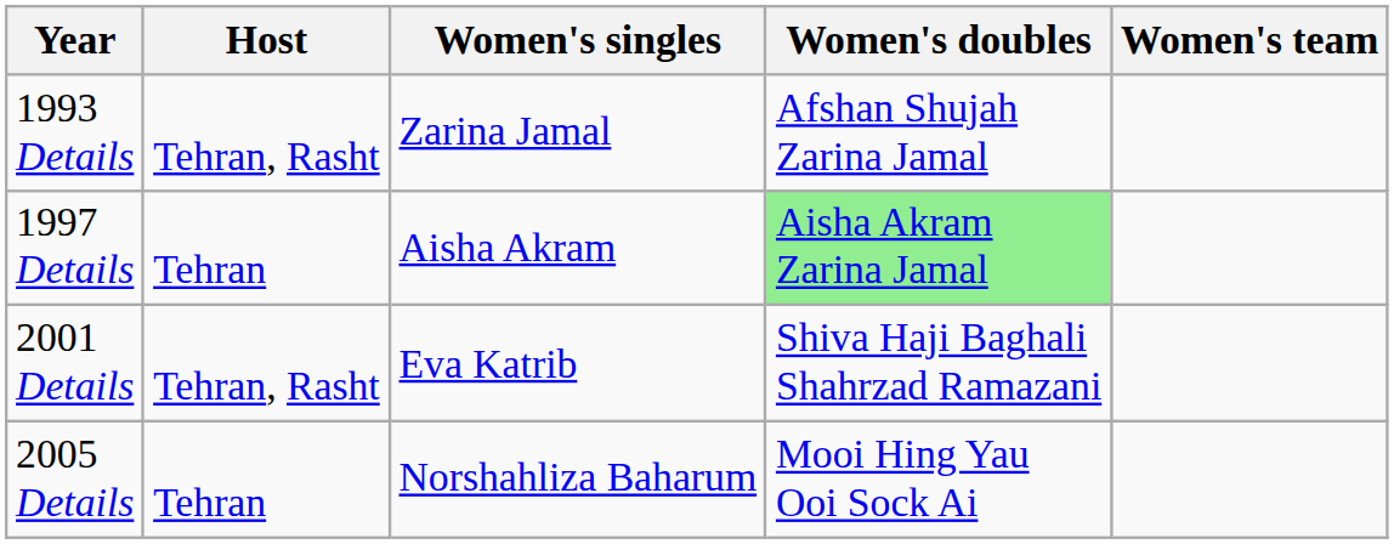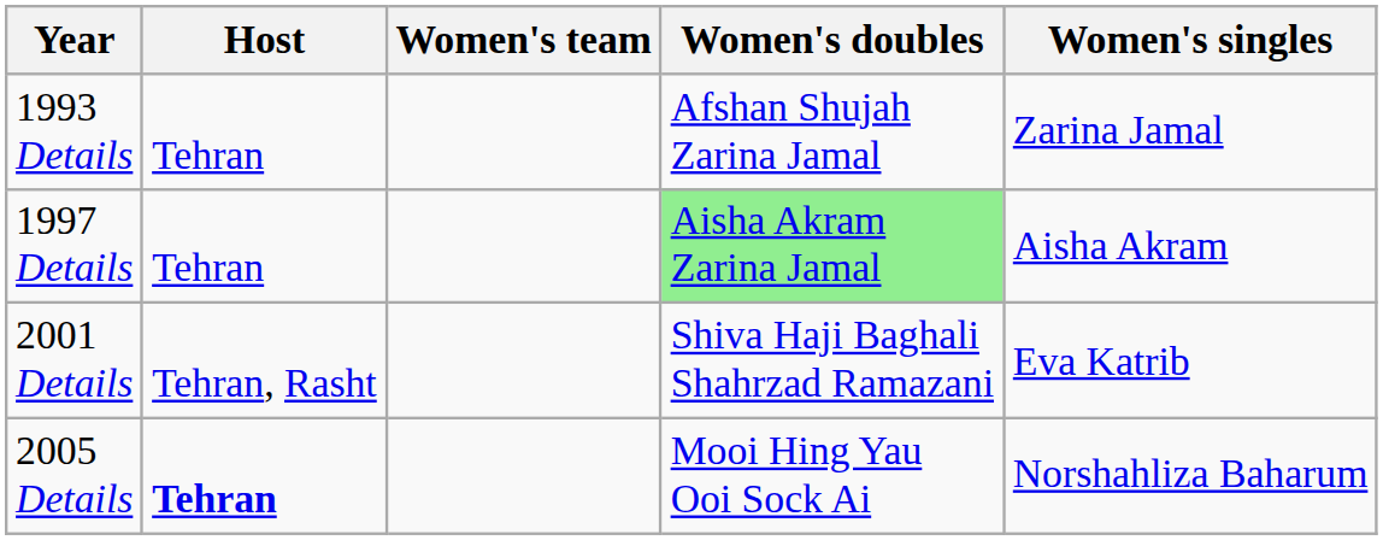 <table class="wikitable" style="font-size:90%;">
 <tr>
 <th>Year</th>
 <th>Host</th>
+<th>Women's team</th>
+<th>Women's doubles</th>
 <th>Women's singles</th>
-<th>Women's doubles</th>
-<th>Women's team</th>
 </tr>
 <tr>
 <td>1993<br><em><a href='#'>Details</a></em></td>
-<td><br><a href='#'>Tehran</a>, <a href='#'>Rasht</a></td>
+<td><br><a href='#'>Tehran</a></td>
+<td></td>
+<td> <a href='#'>Afshan Shujah</a><br> <a href='#'>Zarina Jamal</a></td>
 <td> <a href='#'>Zarina Jamal</a></td>
-<td> <a href='#'>Afshan Shujah</a><br> <a href='#'>Zarina Jamal</a></td>
-<td></td>
 </tr>
 <tr>
 <td>1997<br><em><a href='#'>Details</a></em></td>
 <td><br><a href='#'>Tehran</a></td>
+<td></td>
+<td style="background: lightgreen;"> <a href='#'>Aisha Akram</a><br> <a href='#'>Zarina Jamal</a></td>
 <td> <a href='#'>Aisha Akram</a></td>
-<td style="background: lightgreen;"> <a href='#'>Aisha Akram</a><br> <a href='#'>Zarina Jamal</a></td>
-<td></td>
 </tr>
 <tr>
 <td>2001<br><em><a href='#'>Details</a></em></td>
 <td><br><a href='#'>Tehran</a>, <a href='#'>Rasht</a></td>
+<td></td>
+<td> <a href='#'>Shiva Haji Baghali</a><br> <a href='#'>Shahrzad Ramazani</a></td>
 <td> <a href='#'>Eva Katrib</a></td>
-<td> <a href='#'>Shiva Haji Baghali</a><br> <a href='#'>Shahrzad Ramazani</a></td>
-<td></td>
 </tr>
 <tr>
 <td>2005<br><em><a href='#'>Details</a></em></td>
-<td><br><a href='#'>Tehran</a></td>
+<td><strong><br><a href='#'>Tehran</a></strong></td>
+<td></td>
+<td> <a href='#'>Mooi Hing Yau</a><br> <a href='#'>Ooi Sock Ai</a></td>
 <td> <a href='#'>Norshahliza Baharum</a></td>
-<td> <a href='#'>Mooi Hing Yau</a><br> <a href='#'>Ooi Sock Ai</a></td>
-<td></td>
 </tr>
 </table>
